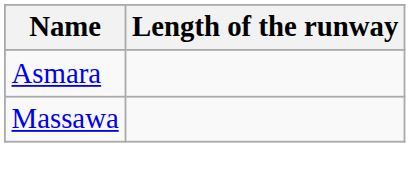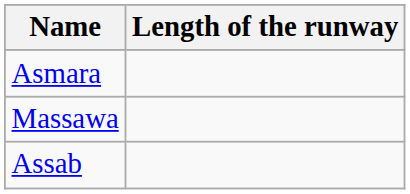 <table class="wikitable">
 <tr>
 <th>Name</th>
 <th>Length of the runway</th>
 </tr>
 <tr>
 <td><a href='#'>Asmara</a></td>
 <td></td>
 </tr>
 <tr>
 <td><a href='#'>Massawa</a></td>
 <td></td>
 </tr>
+<tr>
+<td><a href='#'>Assab</a></td>
+<td></td>
+</tr>
 </table>
